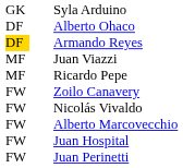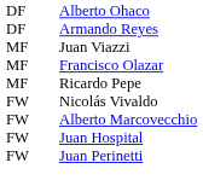 <table style="font-size:90%; margin:0.2em auto;" cellspacing="0" cellpadding="0">
 <tr>
 <th width="25"></th>
 <th width="25"></th>
-</tr>
-<tr>
-<td>GK</td>
-<td></td>
-<td> Syla Arduino</td>
 </tr>
 <tr>
 <td>DF</td>
 <td></td>
 <td> <a href='#'>Alberto Ohaco</a></td>
 </tr>
 <tr>
-<td style="background: gold;">DF</td>
+<td>DF</td>
 <td></td>
 <td> <a href='#'>Armando Reyes</a></td>
 </tr>
 <tr>
 <td>MF</td>
 <td></td>
 <td> Juan Viazzi</td>
 </tr>
 <tr>
 <td>MF</td>
 <td></td>
-<td> Ricardo Pepe</td>
+<td> <a href='#'>Francisco Olazar</a></td>
 </tr>
 <tr>
-<td>FW</td>
+<td>MF</td>
 <td></td>
-<td> <a href='#'>Zoilo Canavery</a></td>
+<td> Ricardo Pepe</td>
 </tr>
 <tr>
 <td>FW</td>
 <td></td>
 <td> Nicolás Vivaldo</td>
 </tr>
 <tr>
 <td>FW</td>
 <td></td>
 <td> <a href='#'>Alberto Marcovecchio</a></td>
 </tr>
 <tr>
 <td>FW</td>
 <td></td>
 <td> <a href='#'>Juan Hospital</a></td>
 </tr>
 <tr>
 <td>FW</td>
 <td></td>
 <td> <a href='#'>Juan Perinetti</a></td>
 </tr>
 </table>
